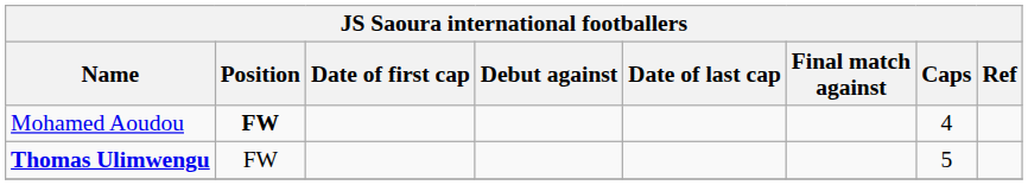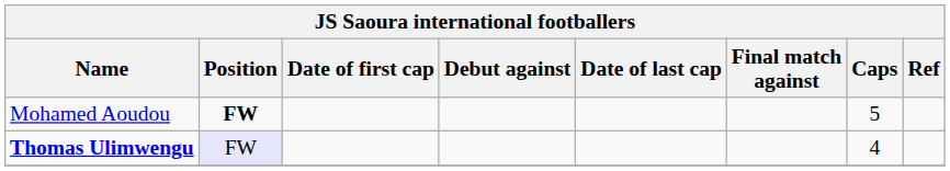 <table class="wikitable plainrowheaders sortable" style="text-align: center;">
 <tr>
 <th colspan=8>JS Saoura international footballers</th>
 </tr>
 <tr>
 <th scope="col">Name</th>
 <th scope="col">Position</th>
 <th scope="col">Date of first cap</th>
 <th scope="col">Debut against</th>
 <th scope="col">Date of last cap</th>
 <th scope="col">Final match<br>against</th>
 <th scope="col">Caps</th>
 <th scope="col" class="unsortable">Ref</th>
 </tr>
 <tr>
 <td scope="row" align="left"> <a href='#'>Mohamed Aoudou</a></td>
 <td align="center"><strong>FW</strong></td>
 <td align="center"></td>
 <td align="center"></td>
 <td align="center"></td>
 <td align="center"></td>
-<td align="center">4</td>
+<td align="center">5</td>
 <td></td>
 </tr>
 <tr>
 <td scope="row" align="left"> <strong><a href='#'>Thomas Ulimwengu</a></strong></td>
-<td align="center">FW</td>
+<td align="center" style="background: lavender;">FW</td>
 <td align="center"></td>
 <td align="center"></td>
 <td align="center"></td>
 <td align="center"></td>
-<td align="center">5</td>
+<td align="center">4</td>
 <td></td>
 </tr>
 <tr>
 </tr>
 </table>
